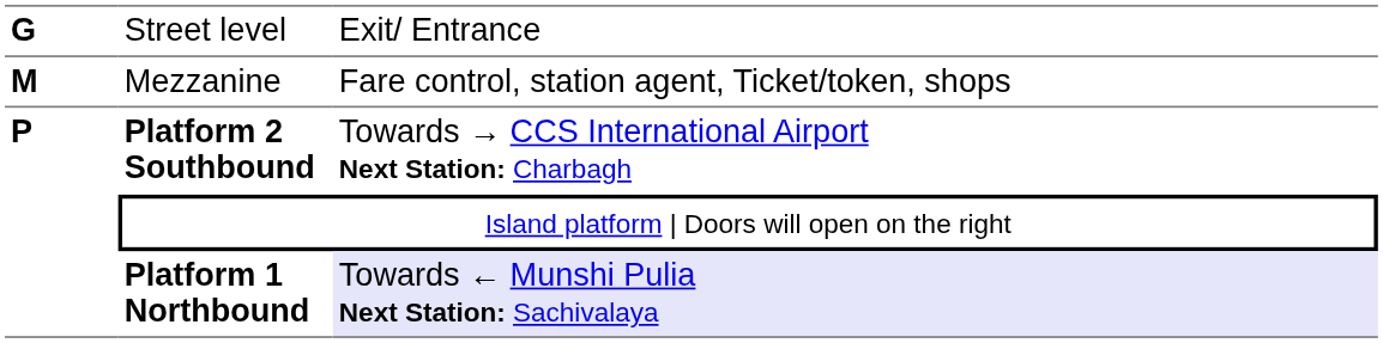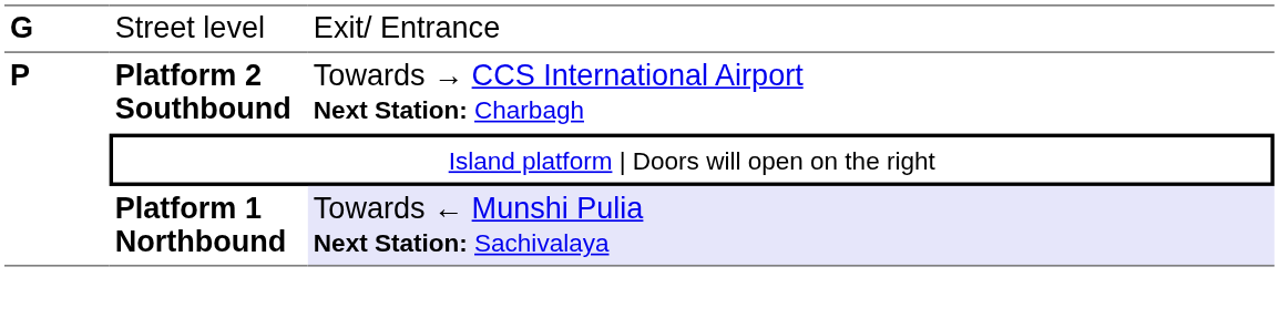 <table table border=0 cellspacing=0 cellpadding=3>
 <tr>
 <td style="border-top:solid 1px gray;border-bottom:solid 1px gray;" width=50 valign=top><strong>G</strong></td>
 <td style="border-top:solid 1px gray;border-bottom:solid 1px gray;" width=100 valign=top>Street level</td>
 <td style="border-top:solid 1px gray;border-bottom:solid 1px gray;" width=510 valign=top>Exit/ Entrance</td>
-</tr>
-<tr>
-<td style="border-bottom:solid 1px gray;"><strong>M</strong></td>
-<td style="border-bottom:solid 1px gray;">Mezzanine</td>
-<td style="border-bottom:solid 1px gray;">Fare control, station agent, Ticket/token, shops</td>
 </tr>
 <tr>
 <td style="border-bottom:solid 1px gray;" width=50 rowspan=3 valign=top><strong>P</strong></td>
 <td style="border-bottom:solid 1px white;" width=100><span><strong>Platform 2</strong><br><strong>Southbound</strong></span></td>
 <td style="border-bottom:solid 1px white;" width=510>Towards → <a href='#'>CCS International Airport</a><br><small><strong>Next Station:</strong> <a href='#'>Charbagh</a></small></td>
 </tr>
 <tr>
 <td style="border-top:solid 2px black;border-right:solid 2px black;border-left:solid 2px black;border-bottom:solid 2px black;text-align:center;" colspan=2><small><a href='#'>Island platform</a> | Doors will open on the right </small></td>
 </tr>
 <tr>
 <td style="border-bottom:solid 1px gray;" width=100><span><strong>Platform 1</strong><br><strong>Northbound</strong></span></td>
 <td style="background: lavender; border-bottom:solid 1px gray;" width="510">Towards ← <a href='#'>Munshi Pulia</a><br><small><strong>Next Station:</strong> <a href='#'>Sachivalaya</a></small></td>
 </tr>
 </table>
